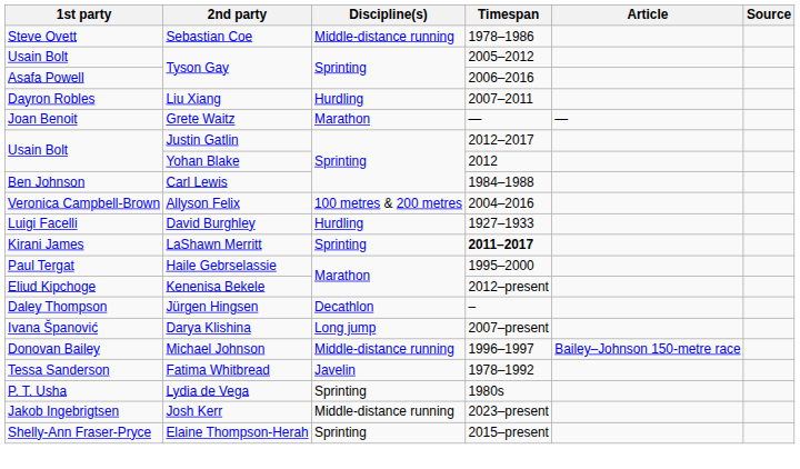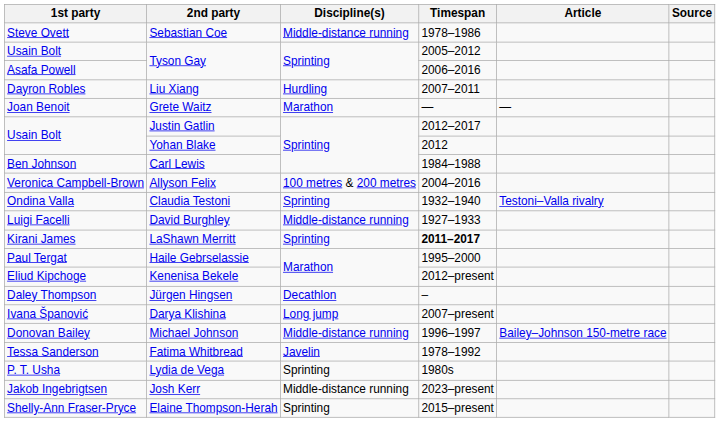 <table class="wikitable">
 <tr>
 <th>1st party</th>
 <th>2nd party</th>
 <th>Discipline(s)</th>
 <th>Timespan</th>
 <th>Article</th>
 <th class="unsortable">Source</th>
 </tr>
 <tr>
 <td> <a href='#'>Steve Ovett</a></td>
 <td> <a href='#'>Sebastian Coe</a></td>
 <td><a href='#'>Middle-distance running</a></td>
 <td>1978–1986</td>
 <td></td>
 <td></td>
 </tr>
 <tr>
 <td> <a href='#'>Usain Bolt</a></td>
 <td rowspan="2"> <a href='#'>Tyson Gay</a></td>
 <td rowspan="2"><a href='#'>Sprinting</a></td>
 <td>2005–2012</td>
 <td></td>
 <td></td>
 </tr>
 <tr>
 <td> <a href='#'>Asafa Powell</a></td>
 <td>2006–2016</td>
 <td></td>
 <td></td>
 </tr>
 <tr>
 <td> <a href='#'>Dayron Robles</a></td>
 <td> <a href='#'>Liu Xiang</a></td>
 <td><a href='#'>Hurdling</a></td>
 <td>2007–2011</td>
 <td></td>
 <td></td>
 </tr>
 <tr>
 <td> <a href='#'>Joan Benoit</a></td>
 <td> <a href='#'>Grete Waitz</a></td>
 <td><a href='#'>Marathon</a></td>
 <td>—</td>
 <td>—</td>
 <td></td>
 </tr>
 <tr>
 <td rowspan="2"> <a href='#'>Usain Bolt</a></td>
 <td> <a href='#'>Justin Gatlin</a></td>
 <td rowspan="3"><a href='#'>Sprinting</a></td>
 <td>2012–2017</td>
 <td></td>
 <td></td>
 </tr>
 <tr>
 <td> <a href='#'>Yohan Blake</a></td>
 <td>2012</td>
 <td></td>
 <td></td>
 </tr>
 <tr>
 <td> <a href='#'>Ben Johnson</a></td>
 <td> <a href='#'>Carl Lewis</a></td>
 <td>1984–1988</td>
 <td></td>
 <td></td>
 </tr>
 <tr>
 <td> <a href='#'>Veronica Campbell-Brown</a></td>
 <td> <a href='#'>Allyson Felix</a></td>
 <td><a href='#'>100 metres</a> & <a href='#'>200 metres</a></td>
 <td>2004–2016</td>
 <td></td>
 <td></td>
 </tr>
 <tr>
+<td> <a href='#'>Ondina Valla</a></td>
+<td> <a href='#'>Claudia Testoni</a></td>
+<td><a href='#'>Sprinting</a></td>
+<td>1932–1940</td>
+<td><a href='#'>Testoni–Valla rivalry</a></td>
+<td></td>
+</tr>
+<tr>
 <td> <a href='#'>Luigi Facelli</a></td>
 <td> <a href='#'>David Burghley</a></td>
-<td><a href='#'>Hurdling</a></td>
+<td><a href='#'>Middle-distance running</a></td>
 <td>1927–1933</td>
 <td></td>
 <td></td>
 </tr>
 <tr>
 <td> <a href='#'>Kirani James</a></td>
 <td> <a href='#'>LaShawn Merritt</a></td>
 <td><a href='#'>Sprinting</a></td>
 <td><strong>2011–2017</strong></td>
 <td></td>
 <td></td>
 </tr>
 <tr>
 <td> <a href='#'>Paul Tergat</a></td>
 <td> <a href='#'>Haile Gebrselassie</a></td>
 <td rowspan="2"><a href='#'>Marathon</a></td>
 <td>1995–2000</td>
 <td></td>
 <td></td>
 </tr>
 <tr>
 <td> <a href='#'>Eliud Kipchoge</a></td>
 <td> <a href='#'>Kenenisa Bekele</a></td>
 <td>2012–present</td>
 <td></td>
 <td></td>
 </tr>
 <tr>
 <td> <a href='#'>Daley Thompson</a></td>
 <td> <a href='#'>Jürgen Hingsen</a></td>
 <td><a href='#'>Decathlon</a></td>
 <td>–</td>
 <td></td>
 <td></td>
 </tr>
 <tr>
 <td> <a href='#'>Ivana Španović</a></td>
 <td> <a href='#'>Darya Klishina</a></td>
 <td><a href='#'>Long jump</a></td>
 <td>2007–present</td>
 <td></td>
 <td></td>
 </tr>
 <tr>
 <td> <a href='#'>Donovan Bailey</a></td>
 <td> <a href='#'>Michael Johnson</a></td>
 <td><a href='#'>Middle-distance running</a></td>
 <td>1996–1997</td>
 <td><a href='#'>Bailey–Johnson 150-metre race</a></td>
 <td></td>
 </tr>
 <tr>
 <td> <a href='#'>Tessa Sanderson</a></td>
 <td> <a href='#'>Fatima Whitbread</a></td>
 <td><a href='#'>Javelin</a></td>
 <td>1978–1992</td>
 <td></td>
 <td></td>
 </tr>
 <tr>
 <td> <a href='#'>P. T. Usha</a></td>
 <td> <a href='#'>Lydia de Vega</a></td>
 <td>Sprinting</td>
 <td>1980s</td>
 <td></td>
 <td><br></td>
 </tr>
 <tr>
 <td> <a href='#'>Jakob Ingebrigtsen</a></td>
 <td> <a href='#'>Josh Kerr</a></td>
 <td>Middle-distance running</td>
 <td>2023–present</td>
 <td></td>
 <td><br></td>
 </tr>
 <tr>
 <td> <a href='#'>Shelly-Ann Fraser-Pryce</a></td>
 <td> <a href='#'>Elaine Thompson-Herah</a></td>
 <td>Sprinting</td>
 <td>2015–present</td>
 <td></td>
 <td><br></td>
 </tr>
 </table>
